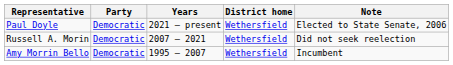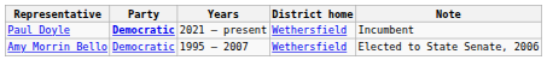 <table class=wikitable>
 <tr valign=bottom>
 <th>Representative</th>
 <th>Party</th>
 <th>Years</th>
 <th>District home</th>
 <th>Note</th>
 </tr>
 <tr>
 <td><a href='#'>Paul Doyle</a></td>
-<td><a href='#'>Democratic</a></td>
+<td><strong><a href='#'>Democratic</a></strong></td>
 <td>2021 – present</td>
 <td><a href='#'>Wethersfield</a></td>
-<td>Elected to State Senate, 2006</td>
-</tr>
-<tr>
-<td>Russell A. Morin</td>
-<td><a href='#'>Democratic</a></td>
-<td>2007 – 2021</td>
-<td><a href='#'>Wethersfield</a></td>
-<td>Did not seek reelection</td>
+<td>Incumbent</td>
 </tr>
 <tr>
 <td><a href='#'>Amy Morrin Bello</a></td>
 <td><a href='#'>Democratic</a></td>
 <td>1995 – 2007</td>
 <td><a href='#'>Wethersfield</a></td>
-<td>Incumbent</td>
+<td>Elected to State Senate, 2006</td>
 </tr>
 </table>
